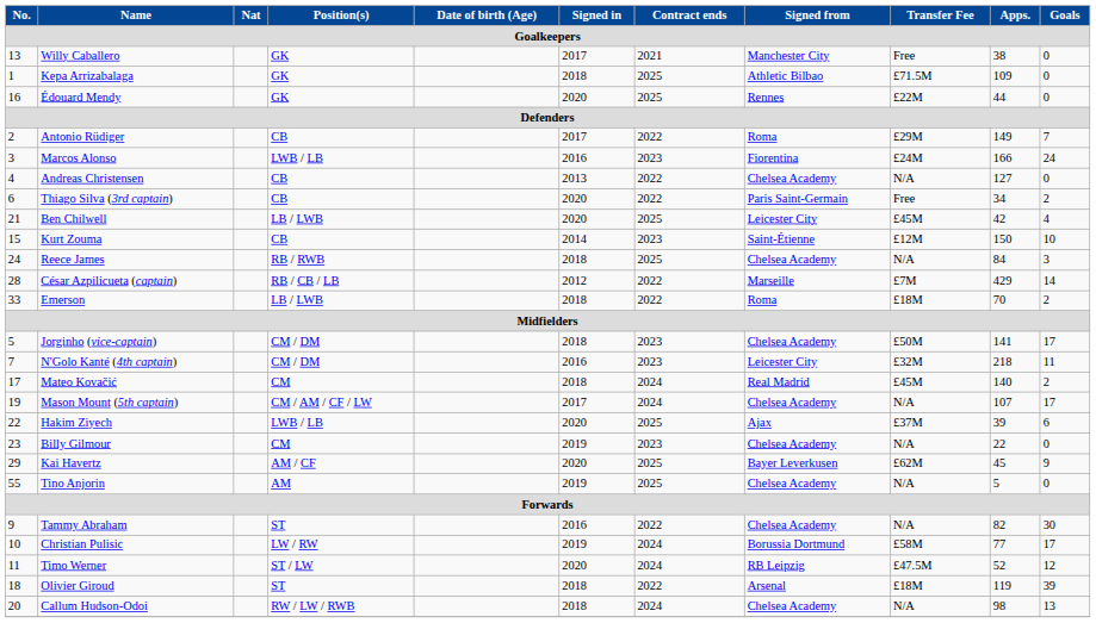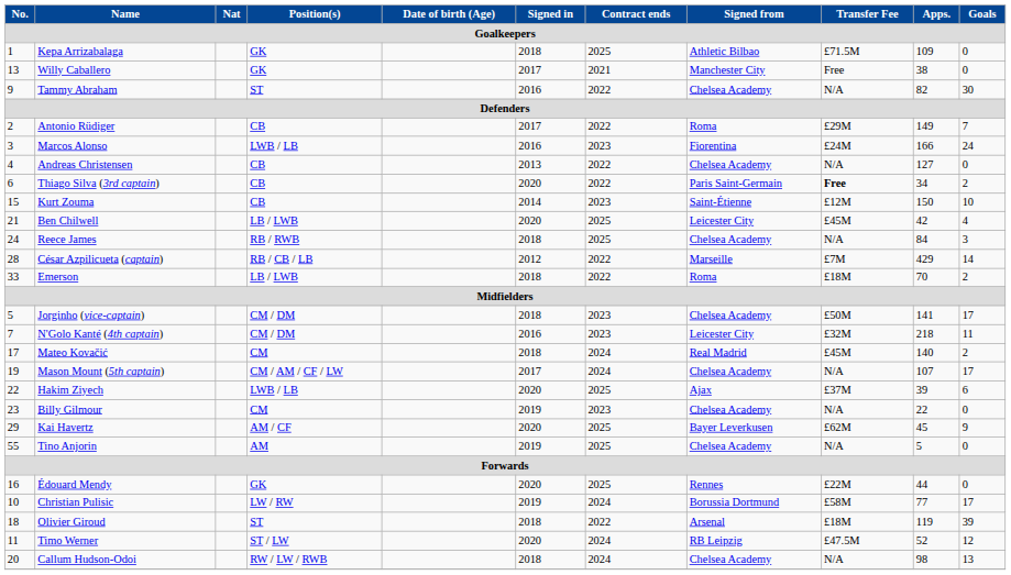 <table class="wikitable sortable" style="text-align:left; font-size:90%; width:100%;">
 <tr>
 <th style="background:#034694; color:white; text-align:center;">No.</th>
 <th style="background:#034694; color:white; text-align:center;">Name</th>
 <th style="background:#034694; color:white; text-align:center;">Nat</th>
 <th style="background:#034694; color:white; text-align:center;">Position(s)</th>
 <th style="background:#034694; color:white; text-align:center;">Date of birth (Age)</th>
 <th style="background:#034694; color:white; text-align:center;">Signed in</th>
 <th style="background:#034694; color:white; text-align:center;">Contract ends</th>
 <th style="background:#034694; color:white; text-align:center;">Signed from</th>
 <th style="background:#034694; color:white; text-align:center;">Transfer Fee</th>
 <th style="background:#034694; color:white; text-align:center;">Apps.</th>
 <th style="background:#034694; color:white; text-align:center;">Goals</th>
 </tr>
 <tr>
 <th colspan=11 style="background:#dcdcdc; text-align:center;">Goalkeepers</th>
 </tr>
 <tr>
+<td>1</td>
+<td><a href='#'>Kepa Arrizabalaga</a></td>
+<td></td>
+<td><a href='#'>GK</a></td>
+<td></td>
+<td>2018</td>
+<td>2025</td>
+<td> <a href='#'>Athletic Bilbao</a></td>
+<td>£71.5M</td>
+<td>109</td>
+<td>0</td>
+</tr>
+<tr>
 <td>13</td>
 <td><a href='#'>Willy Caballero</a></td>
 <td></td>
 <td><a href='#'>GK</a></td>
 <td></td>
 <td>2017</td>
 <td>2021</td>
 <td> <a href='#'>Manchester City</a></td>
 <td>Free</td>
 <td>38</td>
 <td>0</td>
 </tr>
 <tr>
-<td>1</td>
-<td><a href='#'>Kepa Arrizabalaga</a></td>
+<td>9</td>
+<td><a href='#'>Tammy Abraham</a></td>
 <td></td>
-<td><a href='#'>GK</a></td>
+<td><a href='#'>ST</a></td>
 <td></td>
-<td>2018</td>
-<td>2025</td>
-<td> <a href='#'>Athletic Bilbao</a></td>
-<td>£71.5M</td>
-<td>109</td>
-<td>0</td>
-</tr>
-<tr>
-<td>16</td>
-<td><a href='#'>Édouard Mendy</a></td>
-<td></td>
-<td><a href='#'>GK</a></td>
-<td></td>
-<td>2020</td>
-<td>2025</td>
-<td> <a href='#'>Rennes</a></td>
-<td>£22M</td>
-<td>44</td>
-<td>0</td>
+<td>2016</td>
+<td>2022</td>
+<td> <a href='#'>Chelsea Academy</a></td>
+<td>N/A</td>
+<td>82</td>
+<td>30</td>
 </tr>
 <tr>
 <th colspan=11 style="background:#dcdcdc; text-align:center;">Defenders</th>
 </tr>
 <tr>
 <td>2</td>
 <td><a href='#'>Antonio Rüdiger</a></td>
 <td></td>
 <td><a href='#'>CB</a></td>
 <td></td>
 <td>2017</td>
 <td>2022</td>
 <td> <a href='#'>Roma</a></td>
 <td>£29M</td>
 <td>149</td>
 <td>7</td>
 </tr>
 <tr>
 <td>3</td>
 <td><a href='#'>Marcos Alonso</a></td>
 <td></td>
 <td><a href='#'>LWB</a> / <a href='#'>LB</a></td>
 <td></td>
 <td>2016</td>
 <td>2023</td>
 <td> <a href='#'>Fiorentina</a></td>
 <td>£24M</td>
 <td>166</td>
 <td>24</td>
 </tr>
 <tr>
 <td>4</td>
 <td><a href='#'>Andreas Christensen</a></td>
 <td></td>
 <td><a href='#'>CB</a></td>
 <td></td>
 <td>2013</td>
 <td>2022</td>
 <td> <a href='#'>Chelsea Academy</a></td>
 <td>N/A</td>
 <td>127</td>
 <td>0</td>
 </tr>
 <tr>
 <td>6</td>
 <td><a href='#'>Thiago Silva</a> (<em><a href='#'>3rd captain</a></em>)</td>
 <td></td>
 <td><a href='#'>CB</a></td>
 <td></td>
 <td>2020</td>
 <td>2022</td>
 <td> <a href='#'>Paris Saint-Germain</a></td>
-<td>Free</td>
+<td><strong>Free</strong></td>
 <td>34</td>
 <td>2</td>
+</tr>
+<tr>
+<td>15</td>
+<td><a href='#'>Kurt Zouma</a></td>
+<td></td>
+<td><a href='#'>CB</a></td>
+<td></td>
+<td>2014</td>
+<td>2023</td>
+<td> <a href='#'>Saint-Étienne</a></td>
+<td>£12M</td>
+<td>150</td>
+<td>10</td>
 </tr>
 <tr>
 <td>21</td>
 <td><a href='#'>Ben Chilwell</a></td>
 <td></td>
 <td><a href='#'>LB</a> / <a href='#'>LWB</a></td>
 <td></td>
 <td>2020</td>
 <td>2025</td>
 <td> <a href='#'>Leicester City</a></td>
 <td>£45M</td>
 <td>42</td>
 <td>4</td>
-</tr>
-<tr>
-<td>15</td>
-<td><a href='#'>Kurt Zouma</a></td>
-<td></td>
-<td><a href='#'>CB</a></td>
-<td></td>
-<td>2014</td>
-<td>2023</td>
-<td> <a href='#'>Saint-Étienne</a></td>
-<td>£12M</td>
-<td>150</td>
-<td>10</td>
 </tr>
 <tr>
 <td>24</td>
 <td><a href='#'>Reece James</a></td>
 <td></td>
 <td><a href='#'>RB</a> / <a href='#'>RWB</a></td>
 <td></td>
 <td>2018</td>
 <td>2025</td>
 <td> <a href='#'>Chelsea Academy</a></td>
 <td>N/A</td>
 <td>84</td>
 <td>3</td>
 </tr>
 <tr>
 <td>28</td>
 <td><a href='#'>César Azpilicueta</a> (<em><a href='#'>captain</a></em>)</td>
 <td></td>
 <td><a href='#'>RB</a> / <a href='#'>CB</a> / <a href='#'>LB</a></td>
 <td></td>
 <td>2012</td>
 <td>2022</td>
 <td> <a href='#'>Marseille</a></td>
 <td>£7M</td>
 <td>429</td>
 <td>14</td>
 </tr>
 <tr>
 <td>33</td>
 <td><a href='#'>Emerson</a></td>
 <td></td>
 <td><a href='#'>LB</a> / <a href='#'>LWB</a></td>
 <td></td>
 <td>2018</td>
 <td>2022</td>
 <td> <a href='#'>Roma</a></td>
 <td>£18M</td>
 <td>70</td>
 <td>2</td>
 </tr>
 <tr>
 <th colspan=11 style="background:#dcdcdc; text-align:center;">Midfielders</th>
 </tr>
 <tr>
 <td>5</td>
 <td><a href='#'>Jorginho</a> (<em><a href='#'>vice-captain</a></em>)</td>
 <td></td>
 <td><a href='#'>CM</a> / <a href='#'>DM</a></td>
 <td></td>
 <td>2018</td>
 <td>2023</td>
 <td> <a href='#'>Chelsea Academy</a></td>
 <td>£50M</td>
 <td>141</td>
 <td>17</td>
 </tr>
 <tr>
 <td>7</td>
 <td><a href='#'>N'Golo Kanté</a> (<em><a href='#'>4th captain</a></em>)</td>
 <td></td>
 <td><a href='#'>CM</a> / <a href='#'>DM</a></td>
 <td></td>
 <td>2016</td>
 <td>2023</td>
 <td> <a href='#'>Leicester City</a></td>
 <td>£32M</td>
 <td>218</td>
 <td>11</td>
 </tr>
 <tr>
 <td>17</td>
 <td><a href='#'>Mateo Kovačić</a></td>
 <td></td>
 <td><a href='#'>CM</a></td>
 <td></td>
 <td>2018</td>
 <td>2024</td>
 <td> <a href='#'>Real Madrid</a></td>
 <td>£45M</td>
 <td>140</td>
 <td>2</td>
 </tr>
 <tr>
 <td>19</td>
 <td><a href='#'>Mason Mount</a> (<em><a href='#'>5th captain</a></em>)</td>
 <td></td>
 <td><a href='#'>CM</a> / <a href='#'>AM</a> / <a href='#'>CF</a> / <a href='#'>LW</a></td>
 <td></td>
 <td>2017</td>
 <td>2024</td>
 <td> <a href='#'>Chelsea Academy</a></td>
 <td>N/A</td>
 <td>107</td>
 <td>17</td>
 </tr>
 <tr>
 <td>22</td>
 <td><a href='#'>Hakim Ziyech</a></td>
 <td></td>
 <td><a href='#'>LWB</a> / <a href='#'>LB</a></td>
 <td></td>
 <td>2020</td>
 <td>2025</td>
 <td> <a href='#'>Ajax</a></td>
 <td>£37M</td>
 <td>39</td>
 <td>6</td>
 </tr>
 <tr>
 <td>23</td>
 <td><a href='#'>Billy Gilmour</a></td>
 <td></td>
 <td><a href='#'>CM</a></td>
 <td></td>
 <td>2019</td>
 <td>2023</td>
 <td> <a href='#'>Chelsea Academy</a></td>
 <td>N/A</td>
 <td>22</td>
 <td>0</td>
 </tr>
 <tr>
 <td>29</td>
 <td><a href='#'>Kai Havertz</a></td>
 <td></td>
 <td><a href='#'>AM</a> / <a href='#'>CF</a></td>
 <td></td>
 <td>2020</td>
 <td>2025</td>
 <td> <a href='#'>Bayer Leverkusen</a></td>
 <td>£62M</td>
 <td>45</td>
 <td>9</td>
 </tr>
 <tr>
 <td>55</td>
 <td><a href='#'>Tino Anjorin</a></td>
 <td></td>
 <td><a href='#'>AM</a></td>
 <td></td>
 <td>2019</td>
 <td>2025</td>
 <td> <a href='#'>Chelsea Academy</a></td>
 <td>N/A</td>
 <td>5</td>
 <td>0</td>
 </tr>
 <tr>
 <th colspan=11 style="background:#dcdcdc; text-align:center;">Forwards</th>
 </tr>
 <tr>
-<td>9</td>
-<td><a href='#'>Tammy Abraham</a></td>
+<td>16</td>
+<td><a href='#'>Édouard Mendy</a></td>
 <td></td>
-<td><a href='#'>ST</a></td>
+<td><a href='#'>GK</a></td>
 <td></td>
-<td>2016</td>
-<td>2022</td>
-<td> <a href='#'>Chelsea Academy</a></td>
-<td>N/A</td>
-<td>82</td>
-<td>30</td>
+<td>2020</td>
+<td>2025</td>
+<td> <a href='#'>Rennes</a></td>
+<td>£22M</td>
+<td>44</td>
+<td>0</td>
 </tr>
 <tr>
 <td>10</td>
 <td><a href='#'>Christian Pulisic</a></td>
 <td></td>
 <td><a href='#'>LW</a> / <a href='#'>RW</a></td>
 <td></td>
 <td>2019</td>
 <td>2024</td>
 <td> <a href='#'>Borussia Dortmund</a></td>
 <td>£58M</td>
 <td>77</td>
 <td>17</td>
 </tr>
 <tr>
+<td>18</td>
+<td><a href='#'>Olivier Giroud</a></td>
+<td></td>
+<td><a href='#'>ST</a></td>
+<td></td>
+<td>2018</td>
+<td>2022</td>
+<td> <a href='#'>Arsenal</a></td>
+<td>£18M</td>
+<td>119</td>
+<td>39</td>
+</tr>
+<tr>
 <td>11</td>
 <td><a href='#'>Timo Werner</a></td>
 <td></td>
 <td><a href='#'>ST</a> / <a href='#'>LW</a></td>
 <td></td>
 <td>2020</td>
 <td>2024</td>
 <td> <a href='#'>RB Leipzig</a></td>
 <td>£47.5M</td>
 <td>52</td>
 <td>12</td>
-</tr>
-<tr>
-<td>18</td>
-<td><a href='#'>Olivier Giroud</a></td>
-<td></td>
-<td><a href='#'>ST</a></td>
-<td></td>
-<td>2018</td>
-<td>2022</td>
-<td> <a href='#'>Arsenal</a></td>
-<td>£18M</td>
-<td>119</td>
-<td>39</td>
 </tr>
 <tr>
 <td>20</td>
 <td><a href='#'>Callum Hudson-Odoi</a></td>
 <td></td>
 <td><a href='#'>RW</a> / <a href='#'>LW</a> / <a href='#'>RWB</a></td>
 <td></td>
 <td>2018</td>
 <td>2024</td>
 <td> <a href='#'>Chelsea Academy</a></td>
 <td>N/A</td>
 <td>98</td>
 <td>13</td>
 </tr>
 <tr>
 </tr>
 </table>
